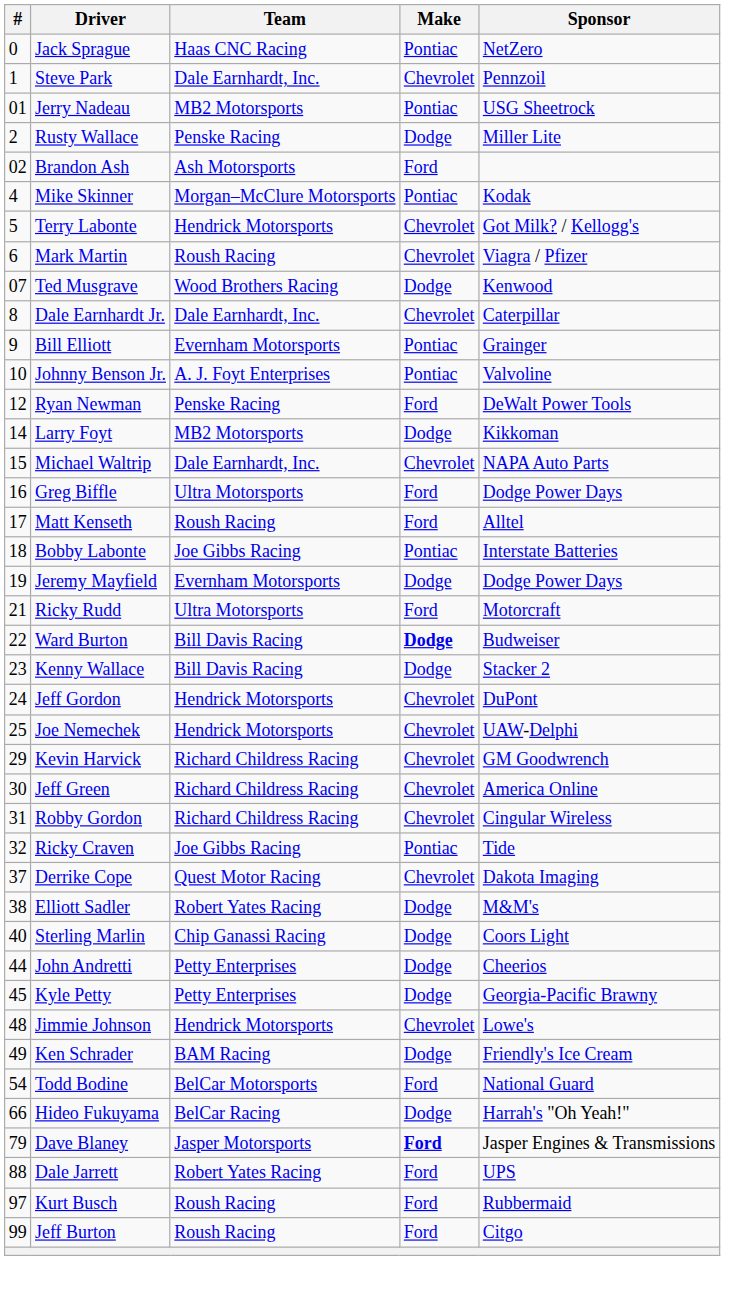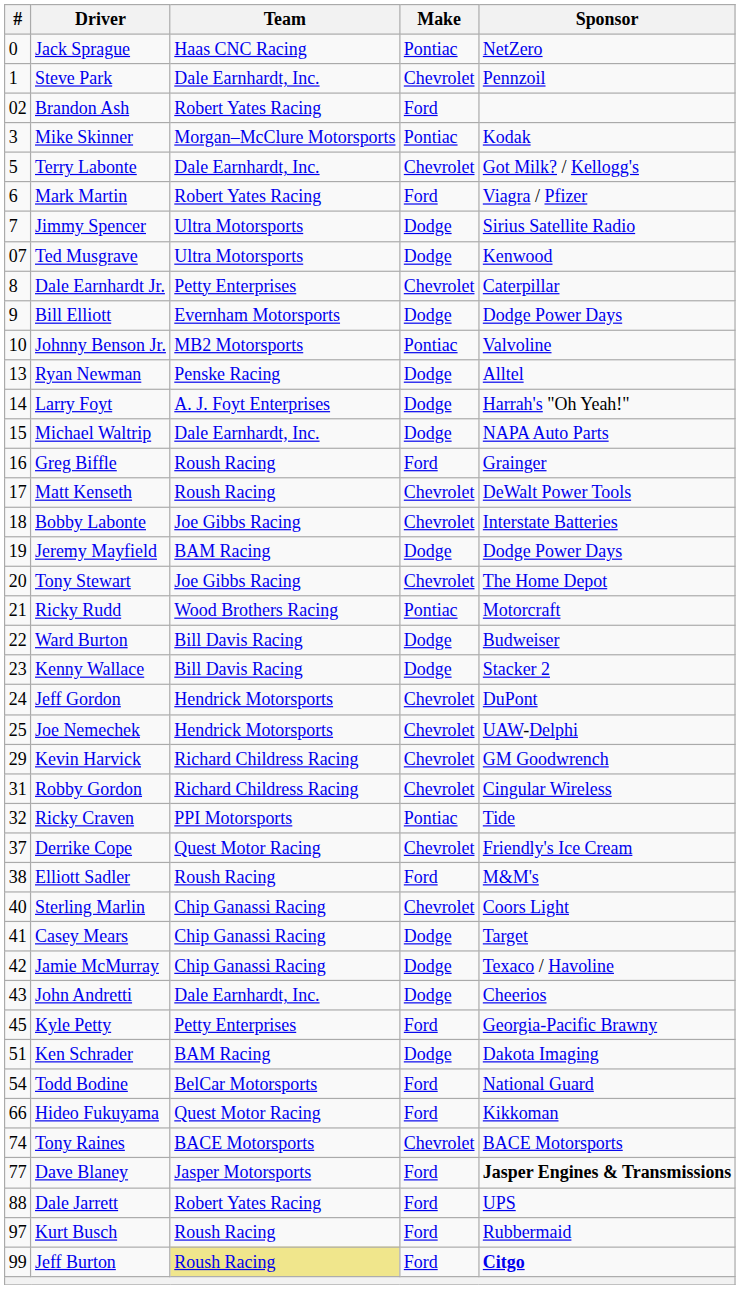 <table class="wikitable" style="font-size:95%">
 <tr>
 <th>#</th>
 <th>Driver</th>
 <th>Team</th>
 <th>Make</th>
 <th>Sponsor</th>
 </tr>
 <tr>
 <td>0</td>
 <td><a href='#'>Jack Sprague</a></td>
 <td><a href='#'>Haas CNC Racing</a></td>
 <td><a href='#'>Pontiac</a></td>
 <td><a href='#'>NetZero</a></td>
 </tr>
 <tr>
 <td>1</td>
 <td><a href='#'>Steve Park</a></td>
 <td><a href='#'>Dale Earnhardt, Inc.</a></td>
 <td><a href='#'>Chevrolet</a></td>
 <td><a href='#'>Pennzoil</a></td>
 </tr>
 <tr>
-<td>01</td>
-<td><a href='#'>Jerry Nadeau</a></td>
-<td><a href='#'>MB2 Motorsports</a></td>
-<td><a href='#'>Pontiac</a></td>
-<td><a href='#'>USG Sheetrock</a></td>
-</tr>
-<tr>
-<td>2</td>
-<td><a href='#'>Rusty Wallace</a></td>
-<td><a href='#'>Penske Racing</a></td>
-<td><a href='#'>Dodge</a></td>
-<td><a href='#'>Miller Lite</a></td>
-</tr>
-<tr>
 <td>02</td>
 <td><a href='#'>Brandon Ash</a></td>
-<td><a href='#'>Ash Motorsports</a></td>
+<td><a href='#'>Robert Yates Racing</a></td>
 <td><a href='#'>Ford</a></td>
 <td></td>
 </tr>
 <tr>
-<td>4</td>
+<td>3</td>
 <td><a href='#'>Mike Skinner</a></td>
 <td><a href='#'>Morgan–McClure Motorsports</a></td>
 <td><a href='#'>Pontiac</a></td>
 <td><a href='#'>Kodak</a></td>
 </tr>
 <tr>
 <td>5</td>
 <td><a href='#'>Terry Labonte</a></td>
-<td><a href='#'>Hendrick Motorsports</a></td>
+<td><a href='#'>Dale Earnhardt, Inc.</a></td>
 <td><a href='#'>Chevrolet</a></td>
 <td><a href='#'>Got Milk?</a> / <a href='#'>Kellogg's</a></td>
 </tr>
 <tr>
 <td>6</td>
 <td><a href='#'>Mark Martin</a></td>
-<td><a href='#'>Roush Racing</a></td>
-<td><a href='#'>Chevrolet</a></td>
+<td><a href='#'>Robert Yates Racing</a></td>
+<td><a href='#'>Ford</a></td>
 <td><a href='#'>Viagra</a> / <a href='#'>Pfizer</a></td>
+</tr>
+<tr>
+<td>7</td>
+<td><a href='#'>Jimmy Spencer</a></td>
+<td><a href='#'>Ultra Motorsports</a></td>
+<td><a href='#'>Dodge</a></td>
+<td><a href='#'>Sirius Satellite Radio</a></td>
 </tr>
 <tr>
 <td>07</td>
 <td><a href='#'>Ted Musgrave</a></td>
-<td><a href='#'>Wood Brothers Racing</a></td>
+<td><a href='#'>Ultra Motorsports</a></td>
 <td><a href='#'>Dodge</a></td>
 <td><a href='#'>Kenwood</a></td>
 </tr>
 <tr>
 <td>8</td>
 <td><a href='#'>Dale Earnhardt Jr.</a></td>
-<td><a href='#'>Dale Earnhardt, Inc.</a></td>
+<td><a href='#'>Petty Enterprises</a></td>
 <td><a href='#'>Chevrolet</a></td>
 <td><a href='#'>Caterpillar</a></td>
 </tr>
 <tr>
 <td>9</td>
 <td><a href='#'>Bill Elliott</a></td>
 <td><a href='#'>Evernham Motorsports</a></td>
-<td><a href='#'>Pontiac</a></td>
-<td><a href='#'>Grainger</a></td>
+<td><a href='#'>Dodge</a></td>
+<td><a href='#'>Dodge Power Days</a></td>
 </tr>
 <tr>
 <td>10</td>
 <td><a href='#'>Johnny Benson Jr.</a></td>
-<td><a href='#'>A. J. Foyt Enterprises</a></td>
+<td><a href='#'>MB2 Motorsports</a></td>
 <td><a href='#'>Pontiac</a></td>
 <td><a href='#'>Valvoline</a></td>
 </tr>
 <tr>
-<td>12</td>
+<td>13</td>
 <td><a href='#'>Ryan Newman</a></td>
 <td><a href='#'>Penske Racing</a></td>
-<td><a href='#'>Ford</a></td>
-<td><a href='#'>DeWalt Power Tools</a></td>
+<td><a href='#'>Dodge</a></td>
+<td><a href='#'>Alltel</a></td>
 </tr>
 <tr>
 <td>14</td>
 <td><a href='#'>Larry Foyt</a></td>
-<td><a href='#'>MB2 Motorsports</a></td>
+<td><a href='#'>A. J. Foyt Enterprises</a></td>
 <td><a href='#'>Dodge</a></td>
-<td><a href='#'>Kikkoman</a></td>
+<td><a href='#'>Harrah's</a> "Oh Yeah!"</td>
 </tr>
 <tr>
 <td>15</td>
 <td><a href='#'>Michael Waltrip</a></td>
 <td><a href='#'>Dale Earnhardt, Inc.</a></td>
-<td><a href='#'>Chevrolet</a></td>
+<td><a href='#'>Dodge</a></td>
 <td><a href='#'>NAPA Auto Parts</a></td>
 </tr>
 <tr>
 <td>16</td>
 <td><a href='#'>Greg Biffle</a></td>
-<td><a href='#'>Ultra Motorsports</a></td>
+<td><a href='#'>Roush Racing</a></td>
 <td><a href='#'>Ford</a></td>
-<td><a href='#'>Dodge Power Days</a></td>
+<td><a href='#'>Grainger</a></td>
 </tr>
 <tr>
 <td>17</td>
 <td><a href='#'>Matt Kenseth</a></td>
 <td><a href='#'>Roush Racing</a></td>
-<td><a href='#'>Ford</a></td>
-<td><a href='#'>Alltel</a></td>
+<td><a href='#'>Chevrolet</a></td>
+<td><a href='#'>DeWalt Power Tools</a></td>
 </tr>
 <tr>
 <td>18</td>
 <td><a href='#'>Bobby Labonte</a></td>
 <td><a href='#'>Joe Gibbs Racing</a></td>
-<td><a href='#'>Pontiac</a></td>
+<td><a href='#'>Chevrolet</a></td>
 <td><a href='#'>Interstate Batteries</a></td>
 </tr>
 <tr>
 <td>19</td>
 <td><a href='#'>Jeremy Mayfield</a></td>
-<td><a href='#'>Evernham Motorsports</a></td>
+<td><a href='#'>BAM Racing</a></td>
 <td><a href='#'>Dodge</a></td>
 <td><a href='#'>Dodge Power Days</a></td>
 </tr>
 <tr>
+<td>20</td>
+<td><a href='#'>Tony Stewart</a></td>
+<td><a href='#'>Joe Gibbs Racing</a></td>
+<td><a href='#'>Chevrolet</a></td>
+<td><a href='#'>The Home Depot</a></td>
+</tr>
+<tr>
 <td>21</td>
 <td><a href='#'>Ricky Rudd</a></td>
-<td><a href='#'>Ultra Motorsports</a></td>
-<td><a href='#'>Ford</a></td>
+<td><a href='#'>Wood Brothers Racing</a></td>
+<td><a href='#'>Pontiac</a></td>
 <td><a href='#'>Motorcraft</a></td>
 </tr>
 <tr>
 <td>22</td>
 <td><a href='#'>Ward Burton</a></td>
 <td><a href='#'>Bill Davis Racing</a></td>
-<td><strong><a href='#'>Dodge</a></strong></td>
+<td><a href='#'>Dodge</a></td>
 <td><a href='#'>Budweiser</a></td>
 </tr>
 <tr>
 <td>23</td>
 <td><a href='#'>Kenny Wallace</a></td>
 <td><a href='#'>Bill Davis Racing</a></td>
 <td><a href='#'>Dodge</a></td>
 <td><a href='#'>Stacker 2</a></td>
 </tr>
 <tr>
 <td>24</td>
 <td><a href='#'>Jeff Gordon</a></td>
 <td><a href='#'>Hendrick Motorsports</a></td>
 <td><a href='#'>Chevrolet</a></td>
 <td><a href='#'>DuPont</a></td>
 </tr>
 <tr>
 <td>25</td>
 <td><a href='#'>Joe Nemechek</a></td>
 <td><a href='#'>Hendrick Motorsports</a></td>
 <td><a href='#'>Chevrolet</a></td>
 <td><a href='#'>UAW</a>-<a href='#'>Delphi</a></td>
 </tr>
 <tr>
 <td>29</td>
 <td><a href='#'>Kevin Harvick</a></td>
 <td><a href='#'>Richard Childress Racing</a></td>
 <td><a href='#'>Chevrolet</a></td>
 <td><a href='#'>GM Goodwrench</a></td>
 </tr>
 <tr>
-<td>30</td>
-<td><a href='#'>Jeff Green</a></td>
-<td><a href='#'>Richard Childress Racing</a></td>
-<td><a href='#'>Chevrolet</a></td>
-<td><a href='#'>America Online</a></td>
-</tr>
-<tr>
 <td>31</td>
 <td><a href='#'>Robby Gordon</a></td>
 <td><a href='#'>Richard Childress Racing</a></td>
 <td><a href='#'>Chevrolet</a></td>
 <td><a href='#'>Cingular Wireless</a></td>
 </tr>
 <tr>
 <td>32</td>
 <td><a href='#'>Ricky Craven</a></td>
-<td><a href='#'>Joe Gibbs Racing</a></td>
+<td><a href='#'>PPI Motorsports</a></td>
 <td><a href='#'>Pontiac</a></td>
 <td><a href='#'>Tide</a></td>
 </tr>
 <tr>
 <td>37</td>
 <td><a href='#'>Derrike Cope</a></td>
 <td><a href='#'>Quest Motor Racing</a></td>
 <td><a href='#'>Chevrolet</a></td>
-<td><a href='#'>Dakota Imaging</a></td>
+<td><a href='#'>Friendly's Ice Cream</a></td>
 </tr>
 <tr>
 <td>38</td>
 <td><a href='#'>Elliott Sadler</a></td>
-<td><a href='#'>Robert Yates Racing</a></td>
-<td><a href='#'>Dodge</a></td>
+<td><a href='#'>Roush Racing</a></td>
+<td><a href='#'>Ford</a></td>
 <td><a href='#'>M&M's</a></td>
 </tr>
 <tr>
 <td>40</td>
 <td><a href='#'>Sterling Marlin</a></td>
 <td><a href='#'>Chip Ganassi Racing</a></td>
-<td><a href='#'>Dodge</a></td>
+<td><a href='#'>Chevrolet</a></td>
 <td><a href='#'>Coors Light</a></td>
 </tr>
 <tr>
-<td>44</td>
+<td>41</td>
+<td><a href='#'>Casey Mears</a></td>
+<td><a href='#'>Chip Ganassi Racing</a></td>
+<td><a href='#'>Dodge</a></td>
+<td><a href='#'>Target</a></td>
+</tr>
+<tr>
+<td>42</td>
+<td><a href='#'>Jamie McMurray</a></td>
+<td><a href='#'>Chip Ganassi Racing</a></td>
+<td><a href='#'>Dodge</a></td>
+<td><a href='#'>Texaco</a> / <a href='#'>Havoline</a></td>
+</tr>
+<tr>
+<td>43</td>
 <td><a href='#'>John Andretti</a></td>
-<td><a href='#'>Petty Enterprises</a></td>
+<td><a href='#'>Dale Earnhardt, Inc.</a></td>
 <td><a href='#'>Dodge</a></td>
 <td><a href='#'>Cheerios</a></td>
 </tr>
 <tr>
 <td>45</td>
 <td><a href='#'>Kyle Petty</a></td>
 <td><a href='#'>Petty Enterprises</a></td>
-<td><a href='#'>Dodge</a></td>
+<td><a href='#'>Ford</a></td>
 <td><a href='#'>Georgia-Pacific Brawny</a></td>
 </tr>
 <tr>
-<td>48</td>
-<td><a href='#'>Jimmie Johnson</a></td>
-<td><a href='#'>Hendrick Motorsports</a></td>
-<td><a href='#'>Chevrolet</a></td>
-<td><a href='#'>Lowe's</a></td>
-</tr>
-<tr>
-<td>49</td>
+<td>51</td>
 <td><a href='#'>Ken Schrader</a></td>
 <td><a href='#'>BAM Racing</a></td>
 <td><a href='#'>Dodge</a></td>
-<td><a href='#'>Friendly's Ice Cream</a></td>
+<td><a href='#'>Dakota Imaging</a></td>
 </tr>
 <tr>
 <td>54</td>
 <td><a href='#'>Todd Bodine</a></td>
 <td><a href='#'>BelCar Motorsports</a></td>
 <td><a href='#'>Ford</a></td>
 <td><a href='#'>National Guard</a></td>
 </tr>
 <tr>
 <td>66</td>
 <td><a href='#'>Hideo Fukuyama</a></td>
-<td><a href='#'>BelCar Racing</a></td>
-<td><a href='#'>Dodge</a></td>
-<td><a href='#'>Harrah's</a> "Oh Yeah!"</td>
+<td><a href='#'>Quest Motor Racing</a></td>
+<td><a href='#'>Ford</a></td>
+<td><a href='#'>Kikkoman</a></td>
 </tr>
 <tr>
-<td>79</td>
+<td>74</td>
+<td><a href='#'>Tony Raines</a></td>
+<td><a href='#'>BACE Motorsports</a></td>
+<td><a href='#'>Chevrolet</a></td>
+<td><a href='#'>BACE Motorsports</a></td>
+</tr>
+<tr>
+<td>77</td>
 <td><a href='#'>Dave Blaney</a></td>
 <td><a href='#'>Jasper Motorsports</a></td>
-<td><strong><a href='#'>Ford</a></strong></td>
-<td>Jasper Engines & Transmissions</td>
+<td><a href='#'>Ford</a></td>
+<td><strong>Jasper Engines & Transmissions</strong></td>
 </tr>
 <tr>
 <td>88</td>
 <td><a href='#'>Dale Jarrett</a></td>
 <td><a href='#'>Robert Yates Racing</a></td>
 <td><a href='#'>Ford</a></td>
 <td><a href='#'>UPS</a></td>
 </tr>
 <tr>
 <td>97</td>
 <td><a href='#'>Kurt Busch</a></td>
 <td><a href='#'>Roush Racing</a></td>
 <td><a href='#'>Ford</a></td>
 <td><a href='#'>Rubbermaid</a></td>
 </tr>
 <tr>
 <td>99</td>
 <td><a href='#'>Jeff Burton</a></td>
-<td><a href='#'>Roush Racing</a></td>
+<td style="background: khaki;"><a href='#'>Roush Racing</a></td>
 <td><a href='#'>Ford</a></td>
-<td><a href='#'>Citgo</a></td>
+<td><strong><a href='#'>Citgo</a></strong></td>
 </tr>
 <tr>
 <th colspan="5"></th>
 </tr>
 </table>
